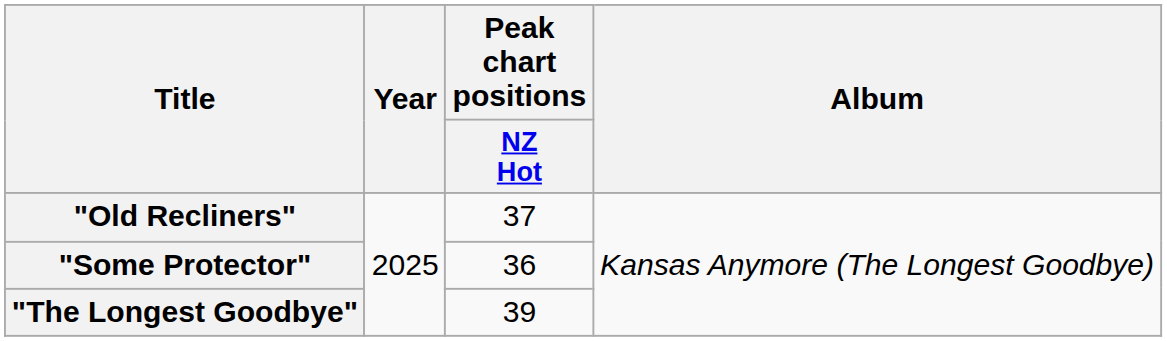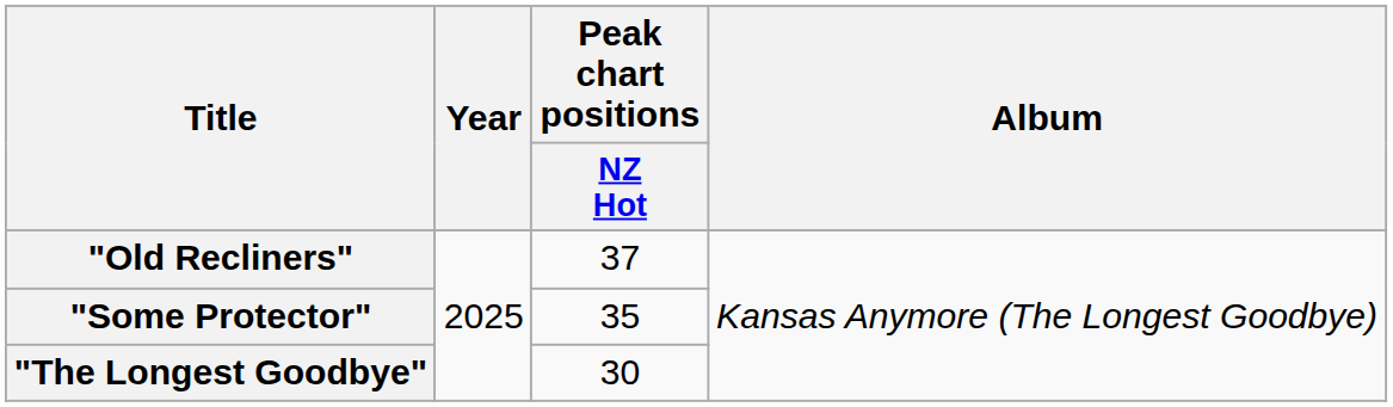 <table class="wikitable plainrowheaders" style="text-align:center;">
 <tr>
 <th scope="col" rowspan="2">Title</th>
 <th scope="col" rowspan="2">Year</th>
 <th scope="col" colspan="1">Peak chart positions</th>
 <th scope="col" rowspan="2">Album</th>
 </tr>
 <tr>
 <th scope="col" style="width:3em;font-size:90%;"><a href='#'>NZ<br>Hot</a><br></th>
 </tr>
 <tr>
 <th scope="row">"Old Recliners"</th>
 <td rowspan="3">2025</td>
 <td>37</td>
 <td rowspan="3"><em>Kansas Anymore (The Longest Goodbye)</em></td>
 </tr>
 <tr>
 <th scope="row">"Some Protector"</th>
-<td>36</td>
+<td>35</td>
 </tr>
 <tr>
 <th scope="row">"The Longest Goodbye"</th>
-<td>39</td>
+<td>30</td>
 </tr>
 </table>
